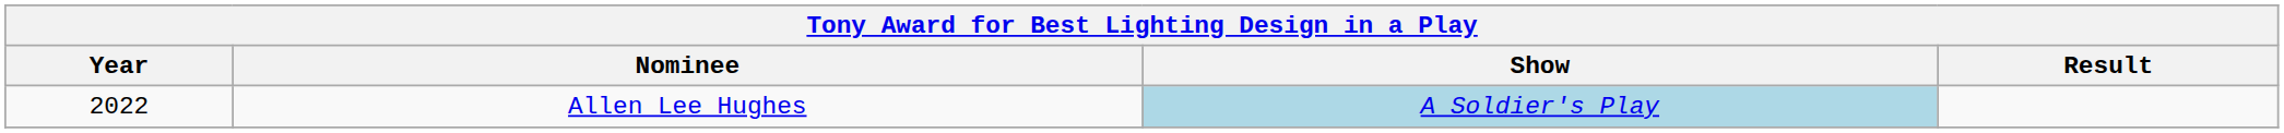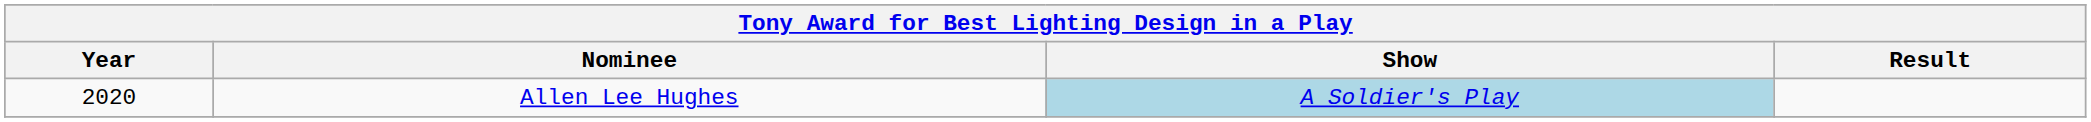 <table class="wikitable" width="60%" style="text-align: center">
 <tr>
 <th colspan="4"><a href='#'>Tony Award for Best Lighting Design in a Play</a></th>
 </tr>
 <tr>
 <th style="width:10%;">Year</th>
 <th style="width:40%;">Nominee</th>
 <th style="width:35%;">Show</th>
 <th style="width:15%;">Result</th>
 </tr>
 <tr>
-<td>2022</td>
+<td>2020</td>
 <td><a href='#'>Allen Lee Hughes</a></td>
 <td style="background: lightblue;"><em><a href='#'>A Soldier's Play</a></em></td>
 <td></td>
 </tr>
 </table>
